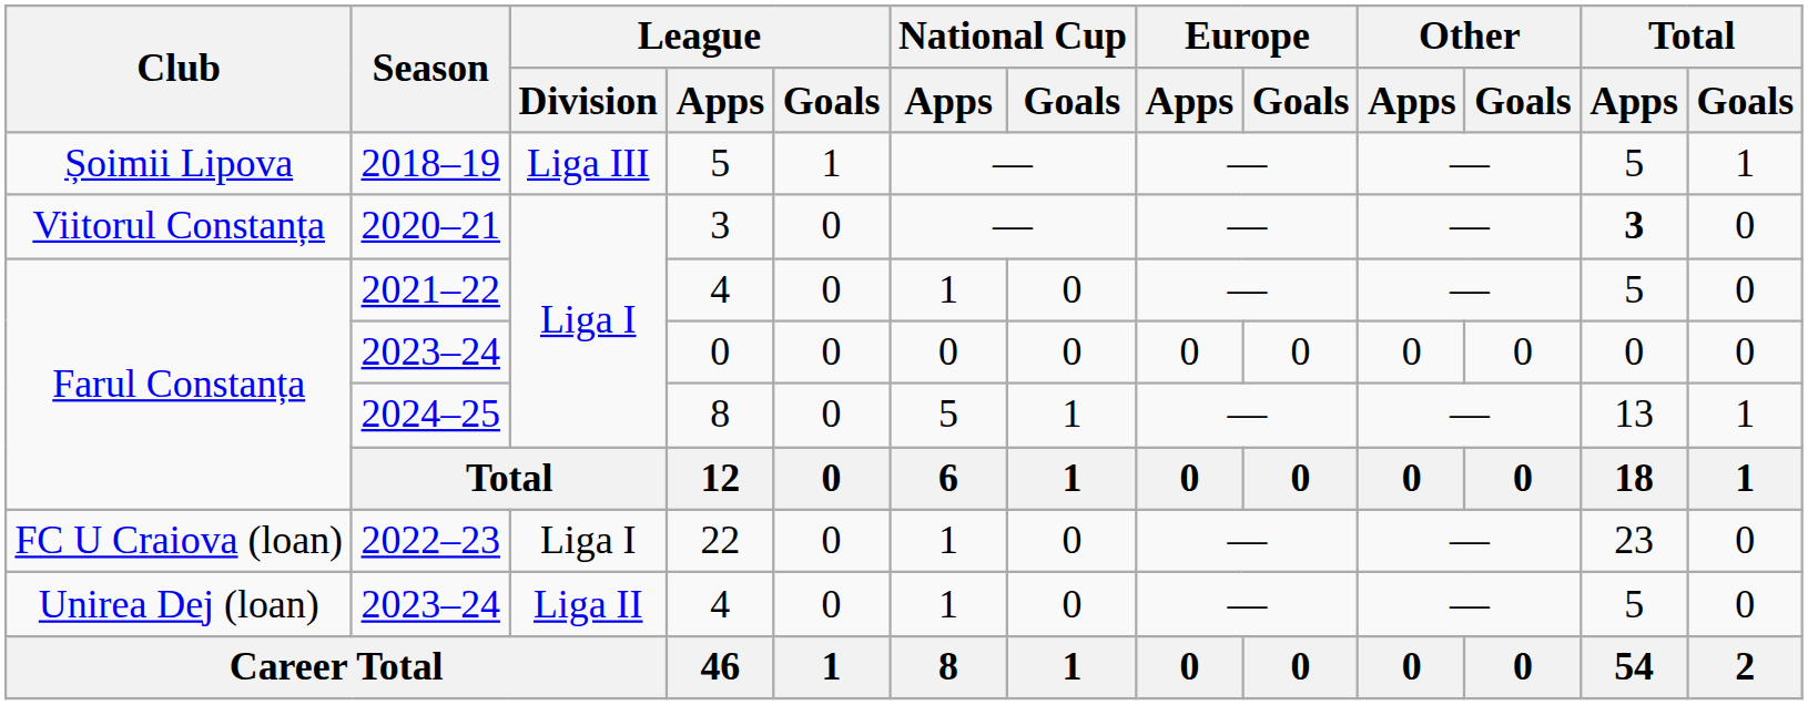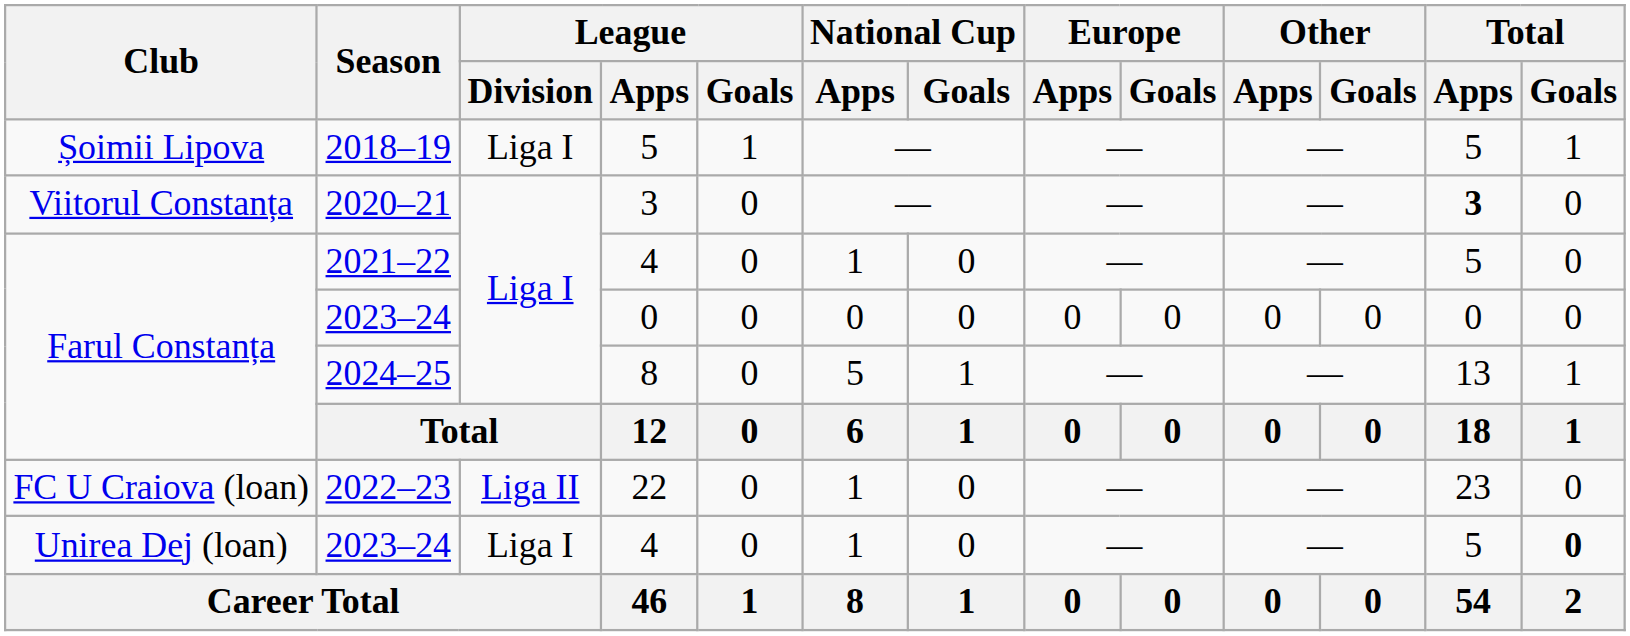 <table class=wikitable style=text-align:center>
 <tr>
 <th rowspan=2>Club</th>
 <th rowspan=2>Season</th>
 <th colspan=3>League</th>
 <th colspan=2>National Cup</th>
 <th colspan=2>Europe</th>
 <th colspan=2>Other</th>
 <th colspan=2>Total</th>
 </tr>
 <tr>
 <th>Division</th>
 <th>Apps</th>
 <th>Goals</th>
 <th>Apps</th>
 <th>Goals</th>
 <th>Apps</th>
 <th>Goals</th>
 <th>Apps</th>
 <th>Goals</th>
 <th>Apps</th>
 <th>Goals</th>
 </tr>
 <tr>
 <td rowspan="1"><a href='#'>Șoimii Lipova</a></td>
 <td><a href='#'>2018–19</a></td>
-<td rowspan="1"><a href='#'>Liga III</a></td>
+<td rowspan="1">Liga I</td>
 <td>5</td>
 <td>1</td>
 <td colspan=2>—</td>
 <td colspan=2>—</td>
 <td colspan=2>—</td>
 <td>5</td>
 <td>1</td>
 </tr>
 <tr>
 <td rowspan="1"><a href='#'>Viitorul Constanța</a></td>
 <td><a href='#'>2020–21</a></td>
 <td rowspan="4"><a href='#'>Liga I</a></td>
 <td>3</td>
 <td>0</td>
 <td colspan=2>—</td>
 <td colspan=2>—</td>
 <td colspan=2>—</td>
 <td><strong>3</strong></td>
 <td>0</td>
 </tr>
 <tr>
 <td rowspan="4"><a href='#'>Farul Constanța</a></td>
 <td><a href='#'>2021–22</a></td>
 <td>4</td>
 <td>0</td>
 <td>1</td>
 <td>0</td>
 <td colspan=2>—</td>
 <td colspan=2>—</td>
 <td>5</td>
 <td>0</td>
 </tr>
 <tr>
 <td><a href='#'>2023–24</a></td>
 <td>0</td>
 <td>0</td>
 <td>0</td>
 <td>0</td>
 <td>0</td>
 <td>0</td>
 <td>0</td>
 <td>0</td>
 <td>0</td>
 <td>0</td>
 </tr>
 <tr>
 <td><a href='#'>2024–25</a></td>
 <td>8</td>
 <td>0</td>
 <td>5</td>
 <td>1</td>
 <td colspan=2>—</td>
 <td colspan=2>—</td>
 <td>13</td>
 <td>1</td>
 </tr>
 <tr>
 <th colspan="2">Total</th>
 <th>12</th>
 <th>0</th>
 <th>6</th>
 <th>1</th>
 <th>0</th>
 <th>0</th>
 <th>0</th>
 <th>0</th>
 <th>18</th>
 <th>1</th>
 </tr>
 <tr>
 <td rowspan="1"><a href='#'>FC U Craiova</a> (loan)</td>
 <td><a href='#'>2022–23</a></td>
-<td rowspan="1">Liga I</td>
+<td rowspan="1"><a href='#'>Liga II</a></td>
 <td>22</td>
 <td>0</td>
 <td>1</td>
 <td>0</td>
 <td colspan=2>—</td>
 <td colspan=2>—</td>
 <td>23</td>
 <td>0</td>
 </tr>
 <tr>
 <td rowspan="1"><a href='#'>Unirea Dej</a> (loan)</td>
 <td><a href='#'>2023–24</a></td>
-<td rowspan="1"><a href='#'>Liga II</a></td>
+<td rowspan="1">Liga I</td>
 <td>4</td>
 <td>0</td>
 <td>1</td>
 <td>0</td>
 <td colspan=2>—</td>
 <td colspan=2>—</td>
 <td>5</td>
-<td>0</td>
+<td><strong>0</strong></td>
 </tr>
 <tr>
 <th colspan="3">Career Total</th>
 <th>46</th>
 <th>1</th>
 <th>8</th>
 <th>1</th>
 <th>0</th>
 <th>0</th>
 <th>0</th>
 <th>0</th>
 <th>54</th>
 <th>2</th>
 </tr>
 </table>
